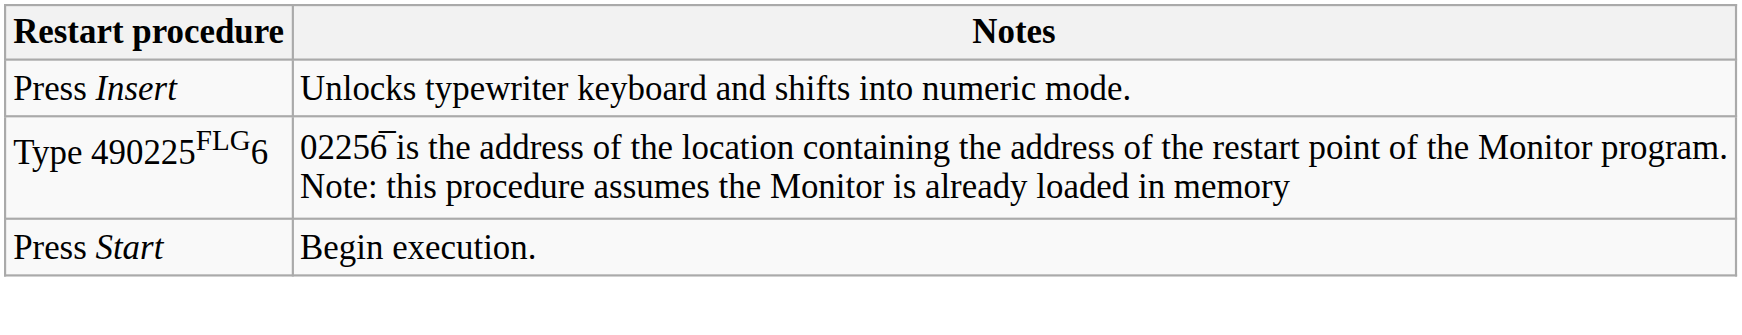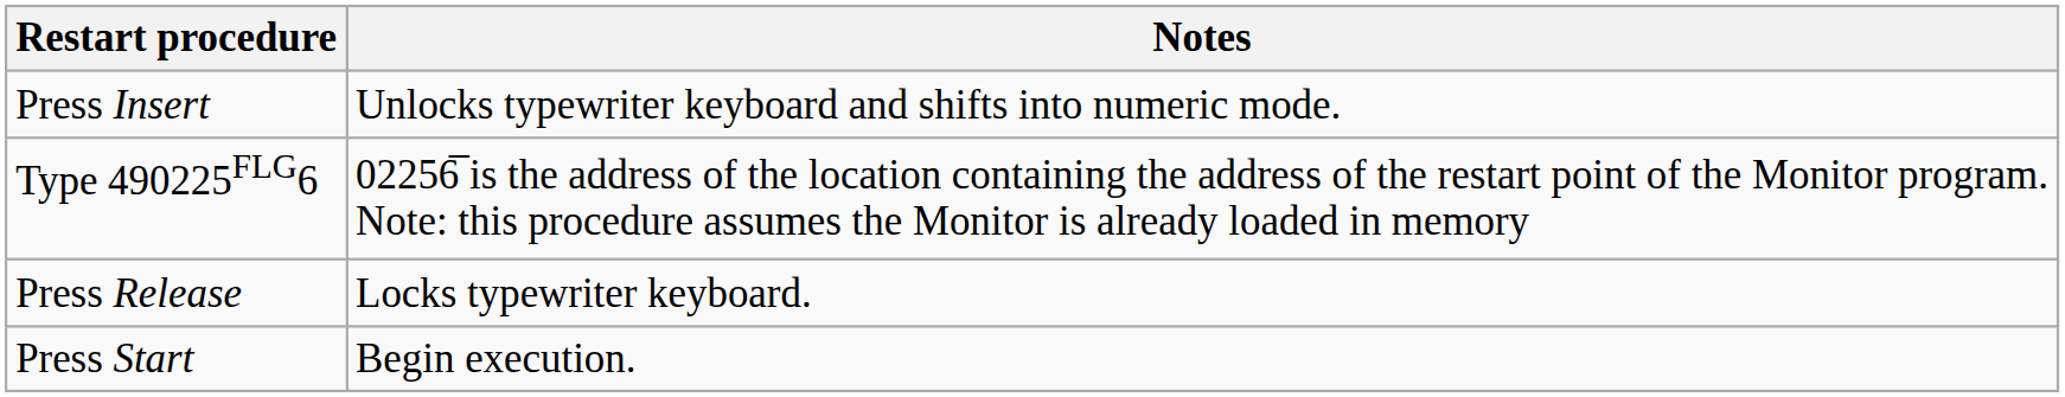 <table class="wikitable">
 <tr>
 <th>Restart procedure</th>
 <th>Notes</th>
 </tr>
 <tr>
 <td>Press <em>Insert</em></td>
 <td>Unlocks typewriter keyboard and shifts into numeric mode.</td>
 </tr>
 <tr>
 <td>Type 490225<sup>FLG</sup>6<br> </td>
 <td>02256̅ is the address of the location containing the address of the restart point of the Monitor program.<br>Note: this procedure assumes the Monitor is already loaded in memory</td>
 </tr>
 <tr>
+<td>Press <em>Release</em></td>
+<td>Locks typewriter keyboard.</td>
+</tr>
+<tr>
 <td>Press <em>Start</em></td>
 <td>Begin execution.</td>
 </tr>
 </table>
